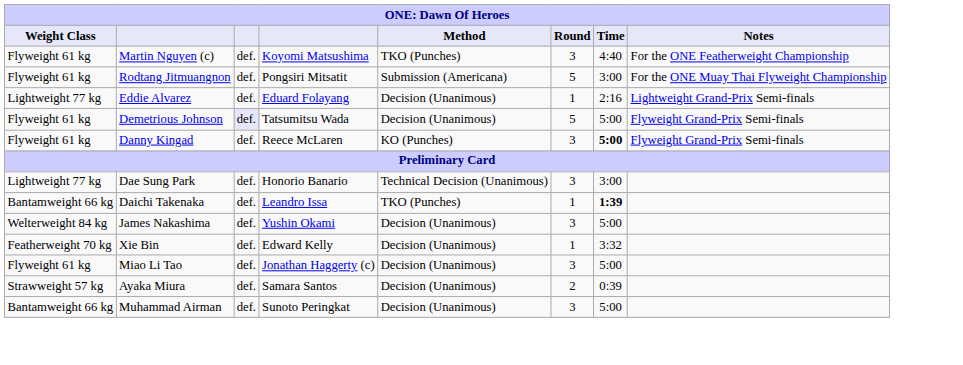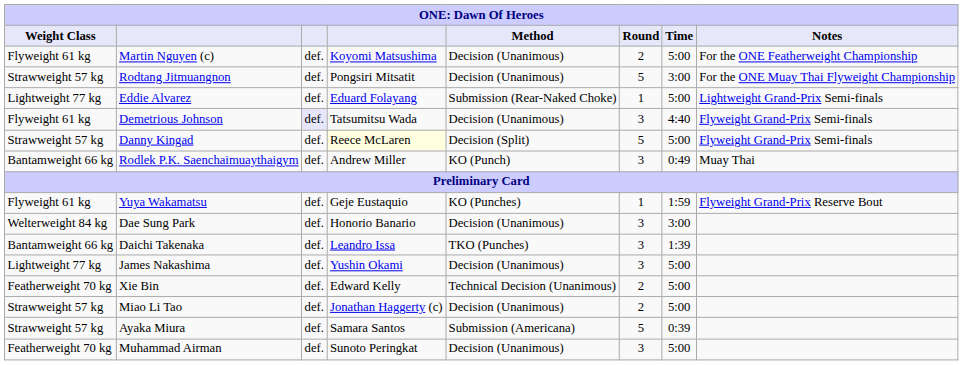 <table class="wikitable" style="font-size: 80%;">
 <tr>
 <th colspan="8" style="background-color: #ccf; color: #000080; text-align: center;"><strong>ONE: Dawn Of Heroes</strong></th>
 </tr>
 <tr>
 <th colspan="1" style="background-color: #E6E8FA; color: #000000; text-align: center;">Weight Class</th>
 <th colspan="1" style="background-color: #E6E8FA; color: #000000; text-align: center;"></th>
 <th colspan="1" style="background-color: #E6E8FA; color: #000000; text-align: center;"></th>
 <th colspan="1" style="background-color: #E6E8FA; color: #000000; text-align: center;"></th>
 <th colspan="1" style="background-color: #E6E8FA; color: #000000; text-align: center;">Method</th>
 <th colspan="1" style="background-color: #E6E8FA; color: #000000; text-align: center;">Round</th>
 <th colspan="1" style="background-color: #E6E8FA; color: #000000; text-align: center;">Time</th>
 <th colspan="1" style="background-color: #E6E8FA; color: #000000; text-align: center;">Notes</th>
 </tr>
 <tr>
 <td>Flyweight 61 kg</td>
 <td> <a href='#'>Martin Nguyen</a> (c)</td>
 <td>def.</td>
 <td> <a href='#'>Koyomi Matsushima</a></td>
-<td>TKO (Punches)</td>
-<td align=center>3</td>
-<td align=center>4:40</td>
+<td>Decision (Unanimous)</td>
+<td align=center>2</td>
+<td align=center>5:00</td>
 <td>For the <a href='#'>ONE Featherweight Championship</a></td>
 </tr>
 <tr>
-<td>Flyweight 61 kg</td>
+<td>Strawweight 57 kg</td>
 <td> <a href='#'>Rodtang Jitmuangnon</a></td>
 <td>def.</td>
 <td> Pongsiri Mitsatit</td>
-<td>Submission (Americana)</td>
+<td>Decision (Unanimous)</td>
 <td align=center>5</td>
 <td align=center>3:00</td>
 <td>For the <a href='#'>ONE Muay Thai Flyweight Championship</a></td>
 </tr>
 <tr>
 <td>Lightweight 77 kg</td>
 <td> <a href='#'>Eddie Alvarez</a></td>
 <td>def.</td>
 <td> <a href='#'>Eduard Folayang</a></td>
-<td>Decision (Unanimous)</td>
+<td>Submission (Rear-Naked Choke)</td>
 <td align=center>1</td>
-<td align=center>2:16</td>
+<td align=center>5:00</td>
 <td><a href='#'>Lightweight Grand-Prix</a> Semi-finals</td>
 </tr>
 <tr>
 <td>Flyweight 61 kg</td>
 <td> <a href='#'>Demetrious Johnson</a></td>
 <td style="background: lavender;">def.</td>
 <td> Tatsumitsu Wada</td>
 <td>Decision (Unanimous)</td>
+<td align=center>3</td>
+<td align=center>4:40</td>
+<td><a href='#'>Flyweight Grand-Prix</a> Semi-finals</td>
+</tr>
+<tr>
+<td>Strawweight 57 kg</td>
+<td> <a href='#'>Danny Kingad</a></td>
+<td>def.</td>
+<td style="background: lightyellow;"> Reece McLaren</td>
+<td>Decision (Split)</td>
 <td align=center>5</td>
 <td align=center>5:00</td>
 <td><a href='#'>Flyweight Grand-Prix</a> Semi-finals</td>
 </tr>
 <tr>
-<td>Flyweight 61 kg</td>
-<td> <a href='#'>Danny Kingad</a></td>
+<td>Bantamweight 66 kg</td>
+<td> <a href='#'>Rodlek P.K. Saenchaimuaythaigym</a></td>
 <td>def.</td>
-<td> Reece McLaren</td>
-<td>KO (Punches)</td>
+<td> Andrew Miller</td>
+<td>KO (Punch)</td>
 <td align=center>3</td>
-<td align=center><strong>5:00</strong></td>
-<td><a href='#'>Flyweight Grand-Prix</a> Semi-finals</td>
+<td align=center>0:49</td>
+<td>Muay Thai</td>
 </tr>
 <tr>
 <th colspan="8" style="background-color: #ccf; color: #000080; text-align: center;"><strong>Preliminary Card</strong></th>
 </tr>
 <tr>
-<td>Lightweight 77 kg</td>
+<td>Flyweight 61 kg</td>
+<td> <a href='#'>Yuya Wakamatsu</a></td>
+<td>def.</td>
+<td> Geje Eustaquio</td>
+<td>KO (Punches)</td>
+<td align=center>1</td>
+<td align=center>1:59</td>
+<td><a href='#'>Flyweight Grand-Prix</a> Reserve Bout</td>
+</tr>
+<tr>
+<td>Welterweight 84 kg</td>
 <td> Dae Sung Park</td>
 <td>def.</td>
 <td> Honorio Banario</td>
-<td>Technical Decision (Unanimous)</td>
+<td>Decision (Unanimous)</td>
 <td align=center>3</td>
 <td align=center>3:00</td>
 <td></td>
 </tr>
 <tr>
 <td>Bantamweight 66 kg</td>
 <td> Daichi Takenaka</td>
 <td>def.</td>
 <td> <a href='#'>Leandro Issa</a></td>
 <td>TKO (Punches)</td>
-<td align=center>1</td>
-<td align=center><strong>1:39</strong></td>
+<td align=center>3</td>
+<td align=center>1:39</td>
 <td></td>
 </tr>
 <tr>
-<td>Welterweight 84 kg</td>
+<td>Lightweight 77 kg</td>
 <td> James Nakashima</td>
 <td>def.</td>
 <td> <a href='#'>Yushin Okami</a></td>
 <td>Decision (Unanimous)</td>
 <td align=center>3</td>
 <td align=center>5:00</td>
 <td></td>
 </tr>
 <tr>
 <td>Featherweight 70 kg</td>
 <td> Xie Bin</td>
 <td>def.</td>
 <td> Edward Kelly</td>
-<td>Decision (Unanimous)</td>
-<td align=center>1</td>
-<td align=center>3:32</td>
+<td>Technical Decision (Unanimous)</td>
+<td align=center>2</td>
+<td align=center>5:00</td>
 <td></td>
 </tr>
 <tr>
-<td>Flyweight 61 kg</td>
+<td>Strawweight 57 kg</td>
 <td> Miao Li Tao</td>
 <td>def.</td>
 <td> <a href='#'>Jonathan Haggerty</a> (c)</td>
 <td>Decision (Unanimous)</td>
-<td align=center>3</td>
+<td align=center>2</td>
 <td align=center>5:00</td>
 <td></td>
 </tr>
 <tr>
 <td>Strawweight 57 kg</td>
 <td> Ayaka Miura</td>
 <td>def.</td>
 <td> Samara Santos</td>
-<td>Decision (Unanimous)</td>
-<td align=center>2</td>
+<td>Submission (Americana)</td>
+<td align=center>5</td>
 <td align=center>0:39</td>
 <td></td>
 </tr>
 <tr>
-<td>Bantamweight 66 kg</td>
+<td>Featherweight 70 kg</td>
 <td> Muhammad Airman</td>
 <td>def.</td>
 <td> Sunoto Peringkat</td>
 <td>Decision (Unanimous)</td>
 <td align=center>3</td>
 <td align=center>5:00</td>
 <td></td>
 </tr>
 </table>
